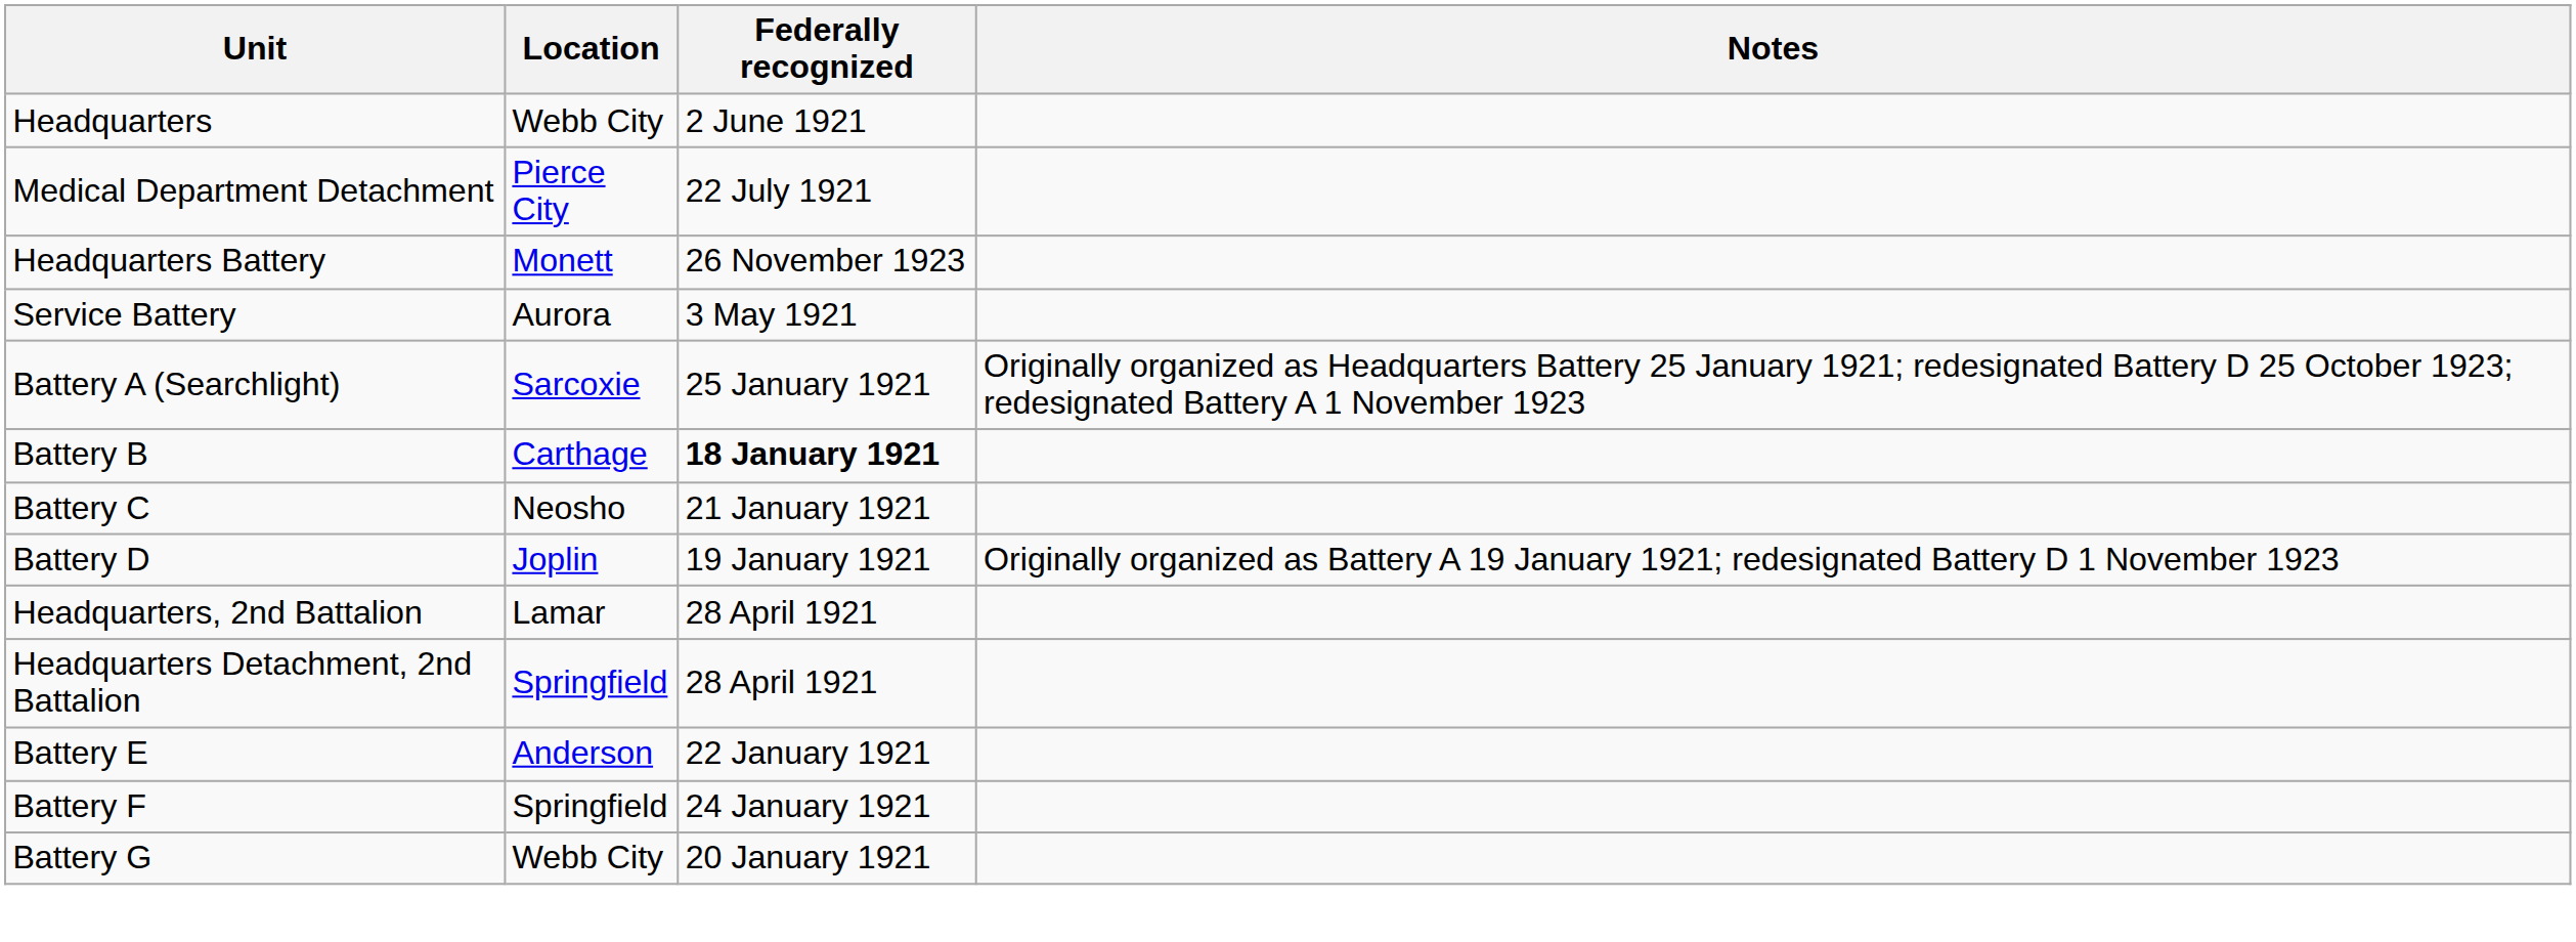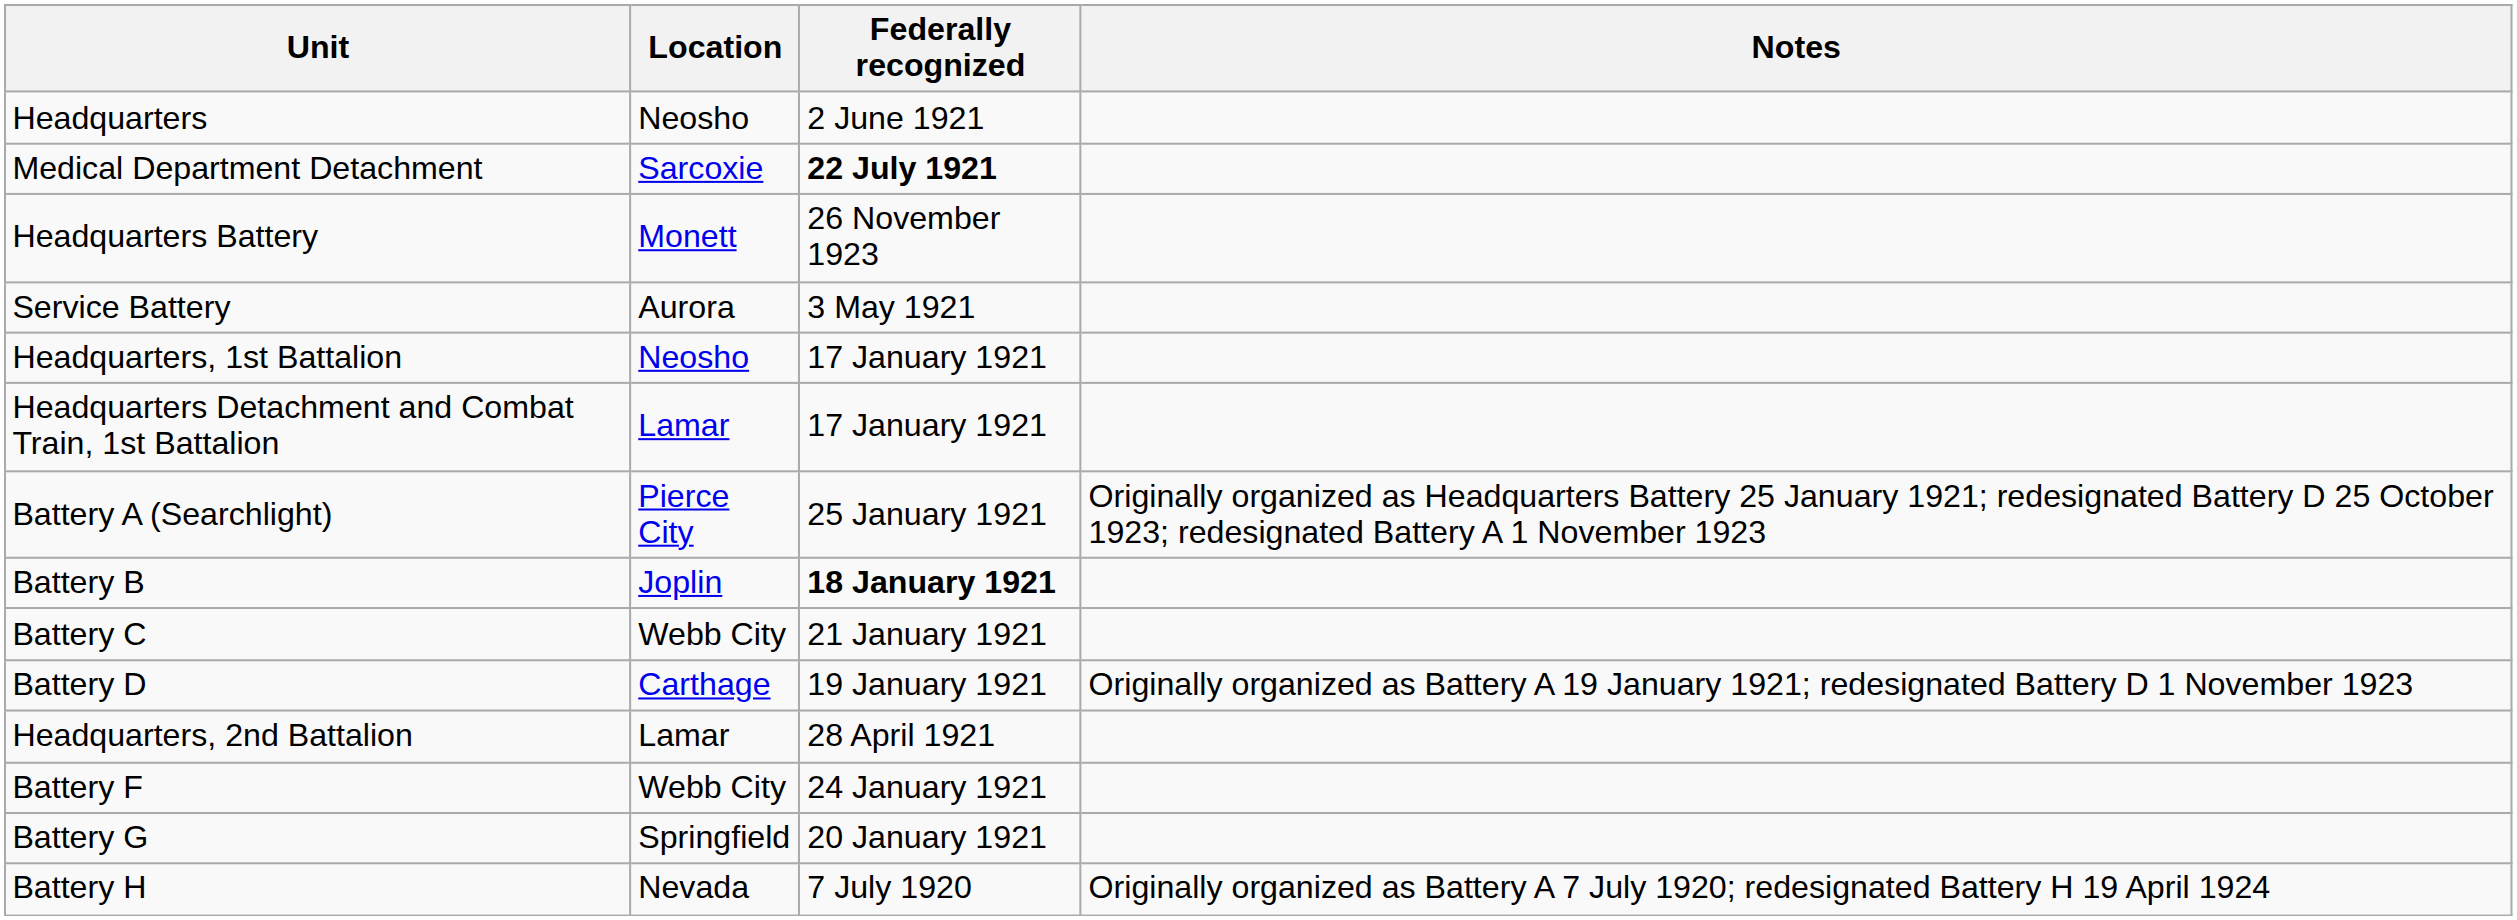 <table class="wikitable">
 <tr>
 <th>Unit</th>
 <th>Location</th>
 <th>Federally recognized</th>
 <th>Notes</th>
 </tr>
 <tr>
 <td>Headquarters</td>
-<td>Webb City</td>
+<td>Neosho</td>
 <td>2 June 1921</td>
 <td></td>
 </tr>
 <tr>
 <td>Medical Department Detachment</td>
-<td><a href='#'>Pierce City</a></td>
-<td>22 July 1921</td>
+<td><a href='#'>Sarcoxie</a></td>
+<td><strong>22 July 1921</strong></td>
 <td></td>
 </tr>
 <tr>
 <td>Headquarters Battery</td>
 <td><a href='#'>Monett</a></td>
 <td>26 November 1923</td>
 <td></td>
 </tr>
 <tr>
 <td>Service Battery</td>
 <td>Aurora</td>
 <td>3 May 1921</td>
 <td></td>
 </tr>
 <tr>
+<td>Headquarters, 1st Battalion</td>
+<td><a href='#'>Neosho</a></td>
+<td>17 January 1921</td>
+<td></td>
+</tr>
+<tr>
+<td>Headquarters Detachment and Combat Train, 1st Battalion</td>
+<td><a href='#'>Lamar</a></td>
+<td>17 January 1921</td>
+<td></td>
+</tr>
+<tr>
 <td>Battery A (Searchlight)</td>
-<td><a href='#'>Sarcoxie</a></td>
+<td><a href='#'>Pierce City</a></td>
 <td>25 January 1921</td>
 <td>Originally organized as Headquarters Battery 25 January 1921; redesignated Battery D 25 October 1923; redesignated Battery A 1 November 1923</td>
 </tr>
 <tr>
 <td>Battery B</td>
-<td><a href='#'>Carthage</a></td>
+<td><a href='#'>Joplin</a></td>
 <td><strong>18 January 1921</strong></td>
 <td></td>
 </tr>
 <tr>
 <td>Battery C</td>
-<td>Neosho</td>
+<td>Webb City</td>
 <td>21 January 1921</td>
 <td></td>
 </tr>
 <tr>
 <td>Battery D</td>
-<td><a href='#'>Joplin</a></td>
+<td><a href='#'>Carthage</a></td>
 <td>19 January 1921</td>
 <td>Originally organized as Battery A 19 January 1921; redesignated Battery D 1 November 1923</td>
 </tr>
 <tr>
 <td>Headquarters, 2nd Battalion</td>
 <td>Lamar</td>
 <td>28 April 1921</td>
 <td></td>
 </tr>
 <tr>
-<td>Headquarters Detachment, 2nd Battalion</td>
-<td><a href='#'>Springfield</a></td>
-<td>28 April 1921</td>
-<td></td>
-</tr>
-<tr>
-<td>Battery E</td>
-<td><a href='#'>Anderson</a></td>
-<td>22 January 1921</td>
-<td></td>
-</tr>
-<tr>
 <td>Battery F</td>
-<td>Springfield</td>
+<td>Webb City</td>
 <td>24 January 1921</td>
 <td></td>
 </tr>
 <tr>
 <td>Battery G</td>
-<td>Webb City</td>
+<td>Springfield</td>
 <td>20 January 1921</td>
 <td></td>
 </tr>
+<tr>
+<td>Battery H</td>
+<td>Nevada</td>
+<td>7 July 1920</td>
+<td>Originally organized as Battery A 7 July 1920; redesignated Battery H 19 April 1924</td>
+</tr>
 </table>
